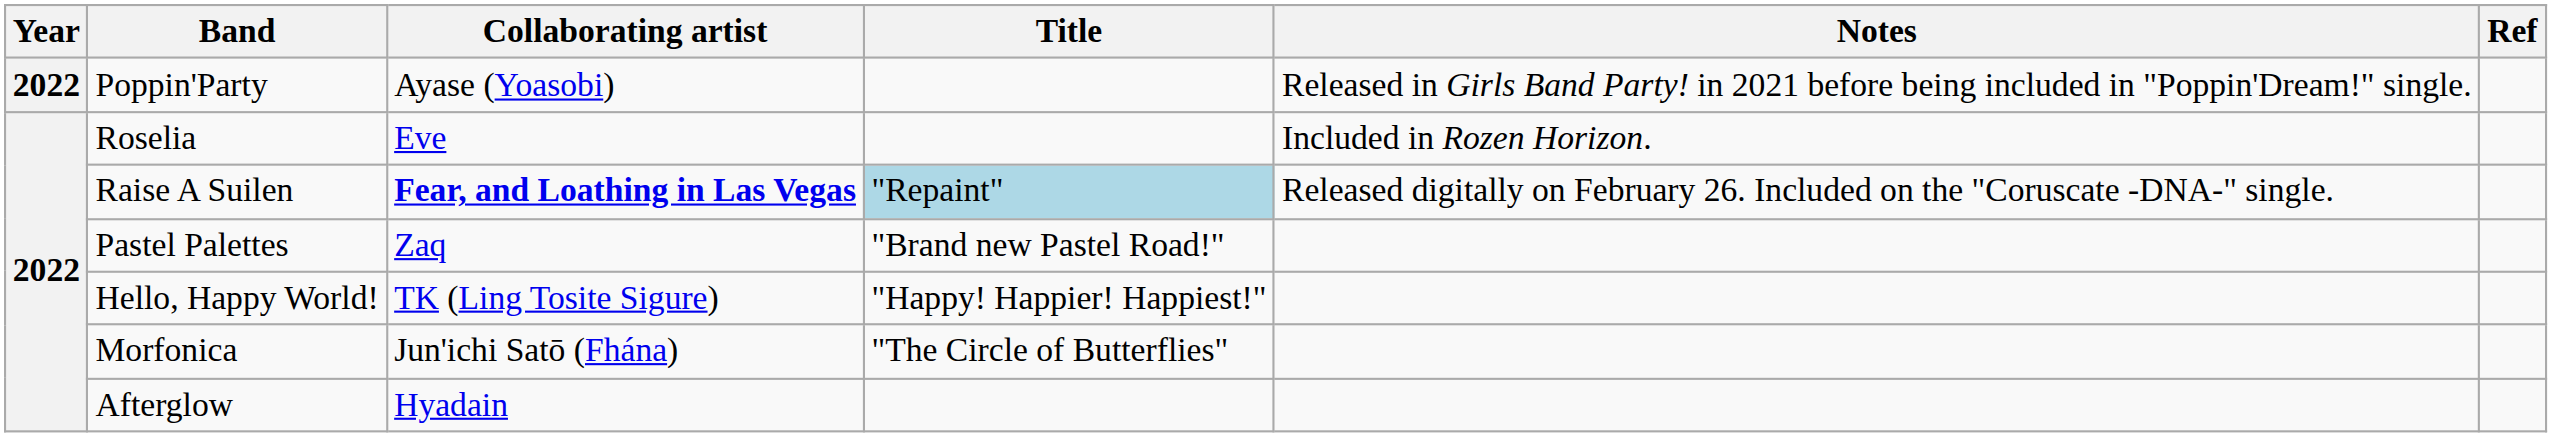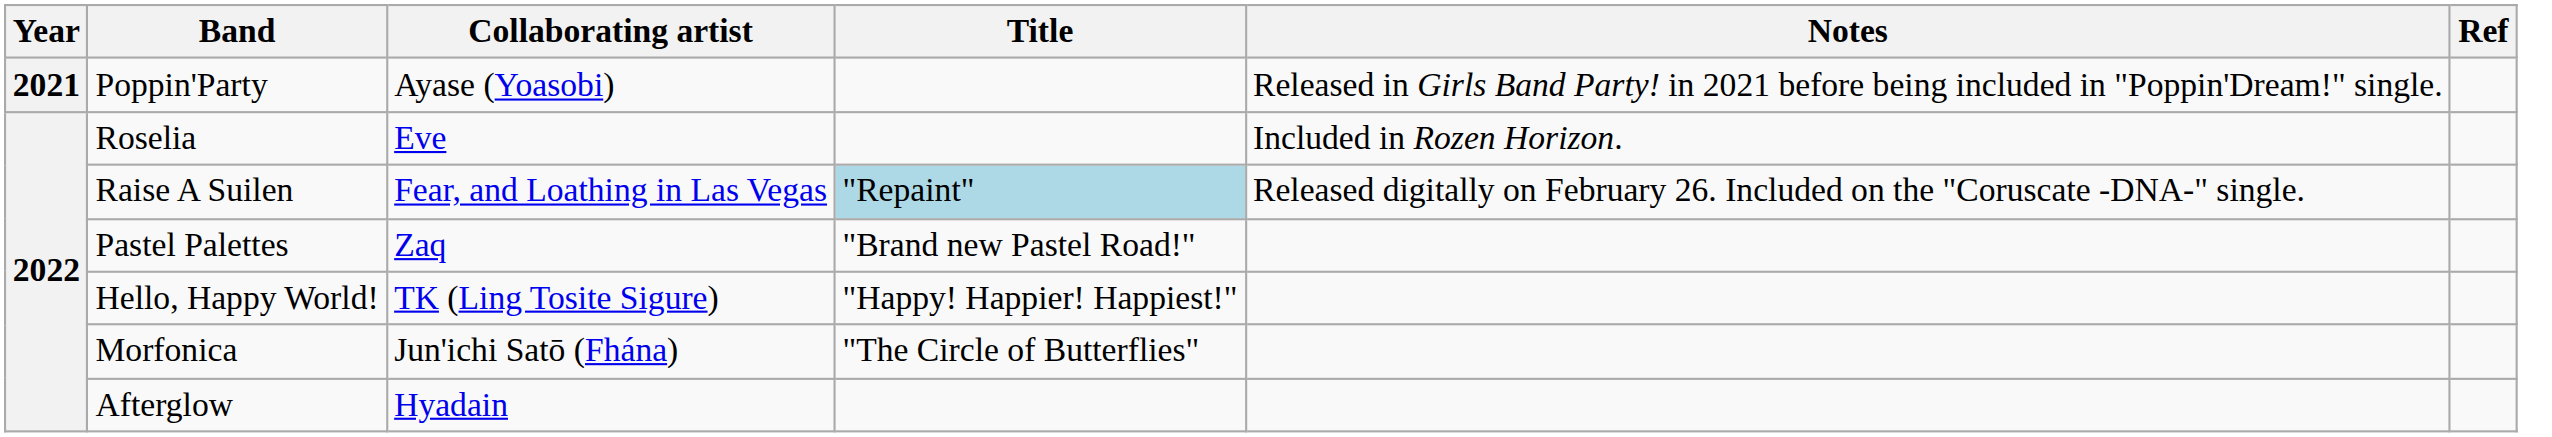 <table class="wikitable" text-align: center>
 <tr>
 <th>Year</th>
 <th>Band</th>
 <th>Collaborating artist</th>
 <th>Title</th>
 <th>Notes</th>
 <th>Ref</th>
 </tr>
 <tr>
-<th>2022</th>
+<th>2021</th>
 <td>Poppin'Party</td>
 <td>Ayase (<a href='#'>Yoasobi</a>)</td>
 <td></td>
 <td>Released in <em>Girls Band Party!</em> in 2021 before being included in "Poppin'Dream!" single.</td>
 <td></td>
 </tr>
 <tr>
 <th rowspan=6>2022</th>
 <td>Roselia</td>
 <td><a href='#'>Eve</a></td>
 <td></td>
 <td>Included in <em>Rozen Horizon</em>.</td>
 <td></td>
 </tr>
 <tr>
 <td>Raise A Suilen</td>
-<td><strong><a href='#'>Fear, and Loathing in Las Vegas</a></strong></td>
+<td><a href='#'>Fear, and Loathing in Las Vegas</a></td>
 <td style="background: lightblue;">"Repaint"</td>
 <td>Released digitally on February 26. Included on the "Coruscate -DNA-" single.</td>
 <td></td>
 </tr>
 <tr>
 <td>Pastel Palettes</td>
 <td><a href='#'>Zaq</a></td>
 <td>"Brand new Pastel Road!"</td>
 <td></td>
 <td></td>
 </tr>
 <tr>
 <td>Hello, Happy World!</td>
 <td><a href='#'>TK</a> (<a href='#'>Ling Tosite Sigure</a>)</td>
 <td>"Happy! Happier! Happiest!"</td>
 <td></td>
 <td></td>
 </tr>
 <tr>
 <td>Morfonica</td>
 <td>Jun'ichi Satō (<a href='#'>Fhána</a>)</td>
 <td>"The Circle of Butterflies"</td>
 <td></td>
 <td></td>
 </tr>
 <tr>
 <td>Afterglow</td>
 <td><a href='#'>Hyadain</a></td>
 <td></td>
 <td></td>
 <td></td>
 </tr>
 </table>
